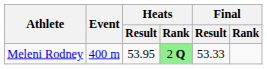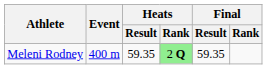 <table class="wikitable" style="font-size:90%">
 <tr>
 <th rowspan=2>Athlete</th>
 <th rowspan=2>Event</th>
 <th colspan=2>Heats</th>
 <th colspan=2>Final</th>
 </tr>
 <tr style="font-size:95%">
 <th>Result</th>
 <th>Rank</th>
 <th>Result</th>
 <th>Rank</th>
 </tr>
 <tr align=center>
 <td align=left><a href='#'>Meleni Rodney</a></td>
 <td align=left><a href='#'>400 m</a></td>
-<td>53.95</td>
+<td>59.35</td>
 <td style="background: lightgreen;">2 <strong>Q</strong></td>
-<td>53.33</td>
+<td>59.35</td>
 <td></td>
 </tr>
 </table>
